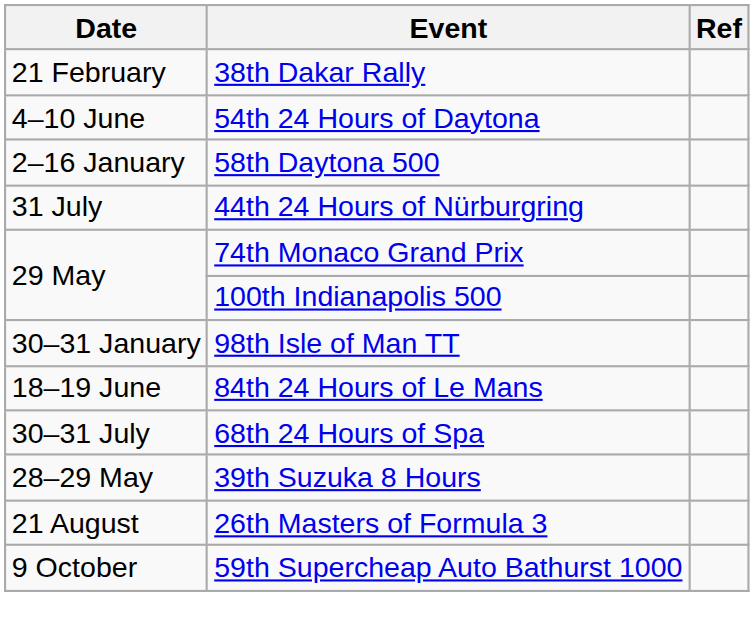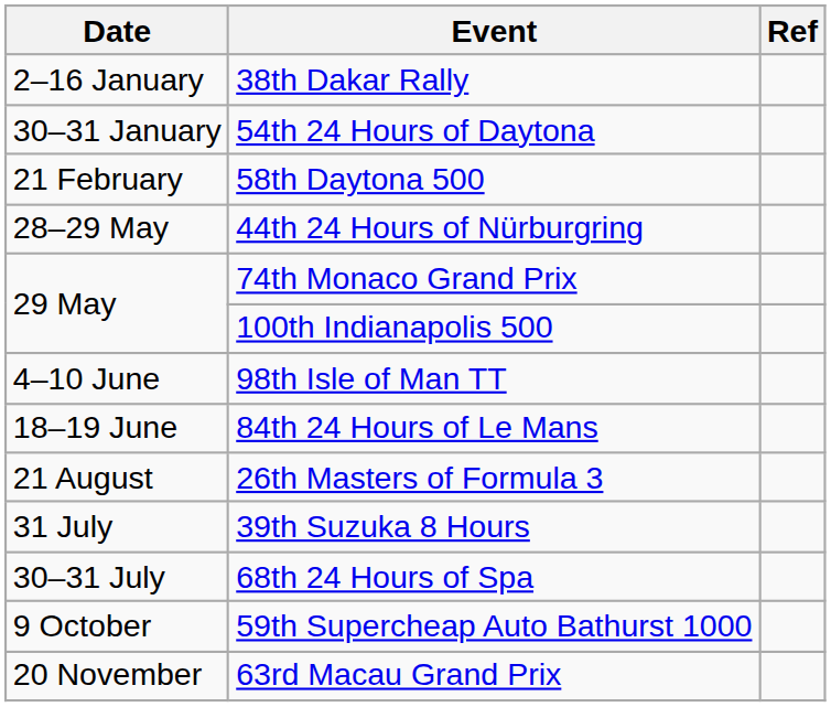 <table class="wikitable" style="font-size: 85%">
 <tr>
 <th>Date</th>
 <th>Event</th>
 <th>Ref</th>
 </tr>
 <tr>
-<td>21 February</td>
+<td>2–16 January</td>
 <td><a href='#'>38th Dakar Rally</a></td>
 <td></td>
 </tr>
 <tr>
-<td>4–10 June</td>
+<td>30–31 January</td>
 <td><a href='#'>54th 24 Hours of Daytona</a></td>
 <td></td>
 </tr>
 <tr>
-<td>2–16 January</td>
+<td>21 February</td>
 <td><a href='#'>58th Daytona 500</a></td>
 <td></td>
 </tr>
 <tr>
-<td>31 July</td>
+<td>28–29 May</td>
 <td><a href='#'>44th 24 Hours of Nürburgring</a></td>
 <td></td>
 </tr>
 <tr>
 <td rowspan=2>29 May</td>
 <td><a href='#'>74th Monaco Grand Prix</a></td>
 <td></td>
 </tr>
 <tr>
 <td><a href='#'>100th Indianapolis 500</a></td>
 <td></td>
 </tr>
 <tr>
-<td>30–31 January</td>
+<td>4–10 June</td>
 <td><a href='#'>98th Isle of Man TT</a></td>
 <td></td>
 </tr>
 <tr>
 <td>18–19 June</td>
 <td><a href='#'>84th 24 Hours of Le Mans</a></td>
 <td></td>
 </tr>
 <tr>
-<td>30–31 July</td>
-<td><a href='#'>68th 24 Hours of Spa</a></td>
+<td>21 August</td>
+<td><a href='#'>26th Masters of Formula 3</a></td>
 <td></td>
 </tr>
 <tr>
-<td>28–29 May</td>
+<td>31 July</td>
 <td><a href='#'>39th Suzuka 8 Hours</a></td>
 <td></td>
 </tr>
 <tr>
-<td>21 August</td>
-<td><a href='#'>26th Masters of Formula 3</a></td>
+<td>30–31 July</td>
+<td><a href='#'>68th 24 Hours of Spa</a></td>
 <td></td>
 </tr>
 <tr>
 <td>9 October</td>
 <td><a href='#'>59th Supercheap Auto Bathurst 1000</a></td>
 <td></td>
 </tr>
+<tr>
+<td>20 November</td>
+<td><a href='#'>63rd Macau Grand Prix</a></td>
+<td></td>
+</tr>
 </table>
